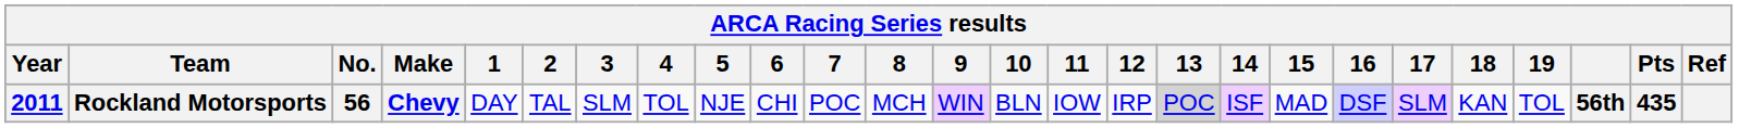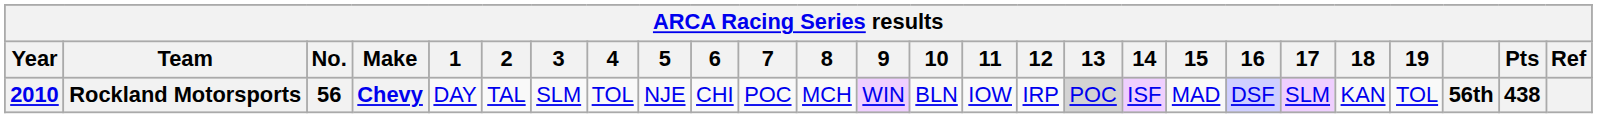 <table class="wikitable" style="text-align:center; font-size:75%">
 <tr>
 <th colspan=48><a href='#'>ARCA Racing Series</a> results</th>
 </tr>
 <tr>
 <th>Year</th>
 <th>Team</th>
 <th>No.</th>
 <th>Make</th>
 <th>1</th>
 <th>2</th>
 <th>3</th>
 <th>4</th>
 <th>5</th>
 <th>6</th>
 <th>7</th>
 <th>8</th>
 <th>9</th>
 <th>10</th>
 <th>11</th>
 <th>12</th>
 <th>13</th>
 <th>14</th>
 <th>15</th>
 <th>16</th>
 <th>17</th>
 <th>18</th>
 <th>19</th>
 <th></th>
 <th>Pts</th>
 <th>Ref</th>
 </tr>
 <tr>
-<th><a href='#'>2011</a></th>
+<th><a href='#'>2010</a></th>
 <th>Rockland Motorsports</th>
 <th>56</th>
 <th><a href='#'>Chevy</a></th>
 <td><a href='#'>DAY</a></td>
 <td><a href='#'>TAL</a></td>
 <td><a href='#'>SLM</a></td>
 <td><a href='#'>TOL</a></td>
 <td><a href='#'>NJE</a></td>
 <td><a href='#'>CHI</a></td>
 <td><a href='#'>POC</a></td>
 <td><a href='#'>MCH</a></td>
 <td style="background:#EFCFFF;"><a href='#'>WIN</a><br></td>
 <td><a href='#'>BLN</a></td>
 <td><a href='#'>IOW</a></td>
 <td><a href='#'>IRP</a></td>
 <td style="background: lightgrey;"><a href='#'>POC</a></td>
 <td style="background:#EFCFFF;"><a href='#'>ISF</a><br></td>
 <td><a href='#'>MAD</a></td>
 <td style="background:#CFCFFF;"><a href='#'>DSF</a><br></td>
 <td style="background:#EFCFFF;"><a href='#'>SLM</a><br></td>
 <td><a href='#'>KAN</a></td>
 <td><a href='#'>TOL</a></td>
 <th>56th</th>
-<th>435</th>
+<th>438</th>
 <th></th>
 </tr>
 </table>
